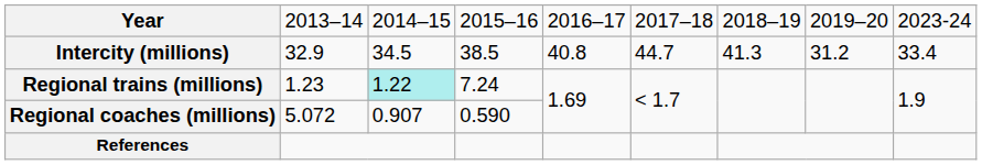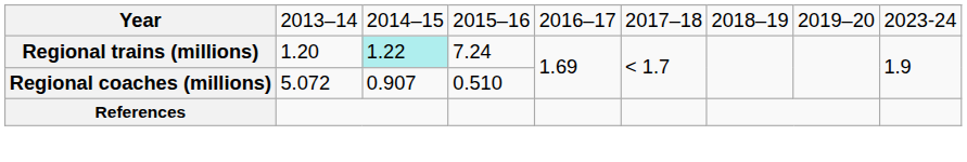 <table class="wikitable">
 <tr>
 <th>Year</th>
 <td>2013–14</td>
 <td>2014–15</td>
 <td>2015–16</td>
 <td>2016–17</td>
 <td>2017–18</td>
 <td>2018–19</td>
 <td>2019–20</td>
 <td>2023-24</td>
 </tr>
 <tr>
-<th>Intercity (millions)</th>
-<td>32.9</td>
-<td>34.5</td>
-<td>38.5</td>
-<td>40.8</td>
-<td>44.7</td>
-<td>41.3</td>
-<td>31.2</td>
-<td>33.4</td>
-</tr>
-<tr>
 <th>Regional trains (millions)</th>
-<td>1.23</td>
+<td>1.20</td>
 <td style="background: paleturquoise;">1.22</td>
 <td>7.24</td>
 <td rowspan="2">1.69</td>
 <td rowspan="2">< 1.7</td>
 <td rowspan="2"></td>
 <td rowspan="2"></td>
 <td rowspan="2">1.9</td>
 </tr>
 <tr>
 <th>Regional coaches (millions)</th>
 <td>5.072</td>
 <td>0.907</td>
-<td>0.590</td>
+<td>0.510</td>
 </tr>
 <tr style="font-size:85%">
 <th>References<br></th>
 <td colspan="2"><br></td>
 <td><br></td>
 <td><br></td>
 <td><br></td>
 <td colspan="2"></td>
 <td></td>
 </tr>
 </table>
